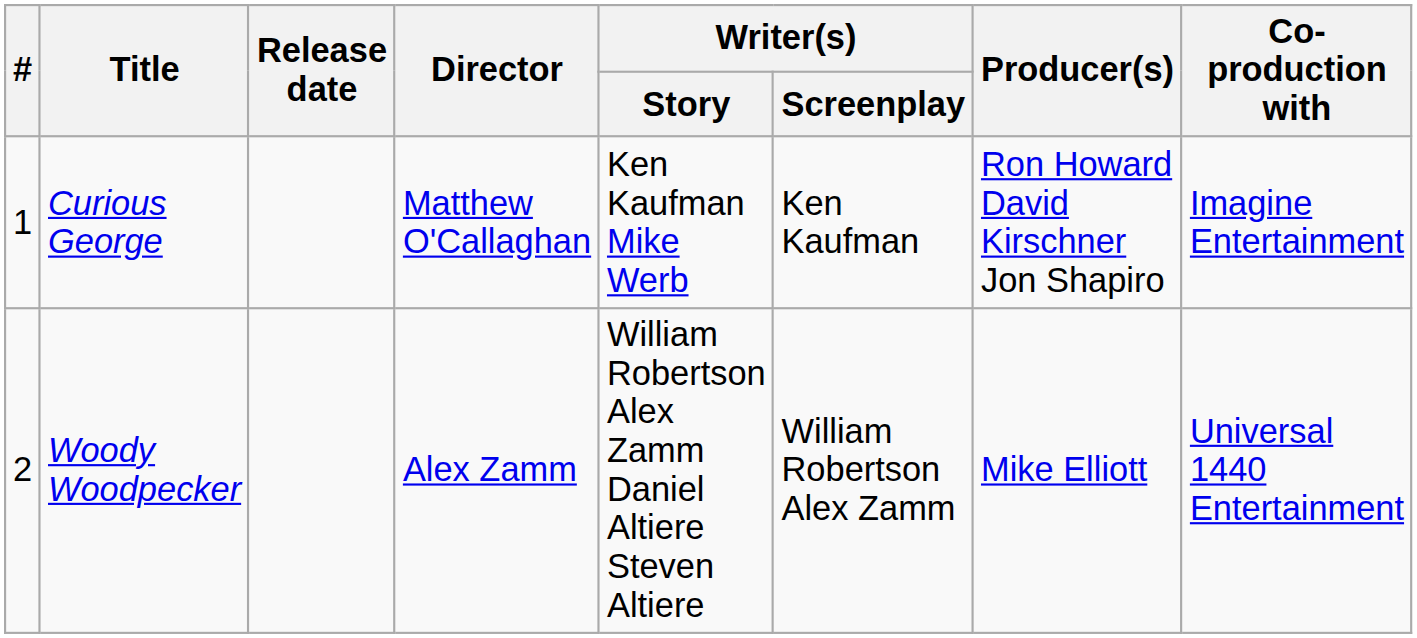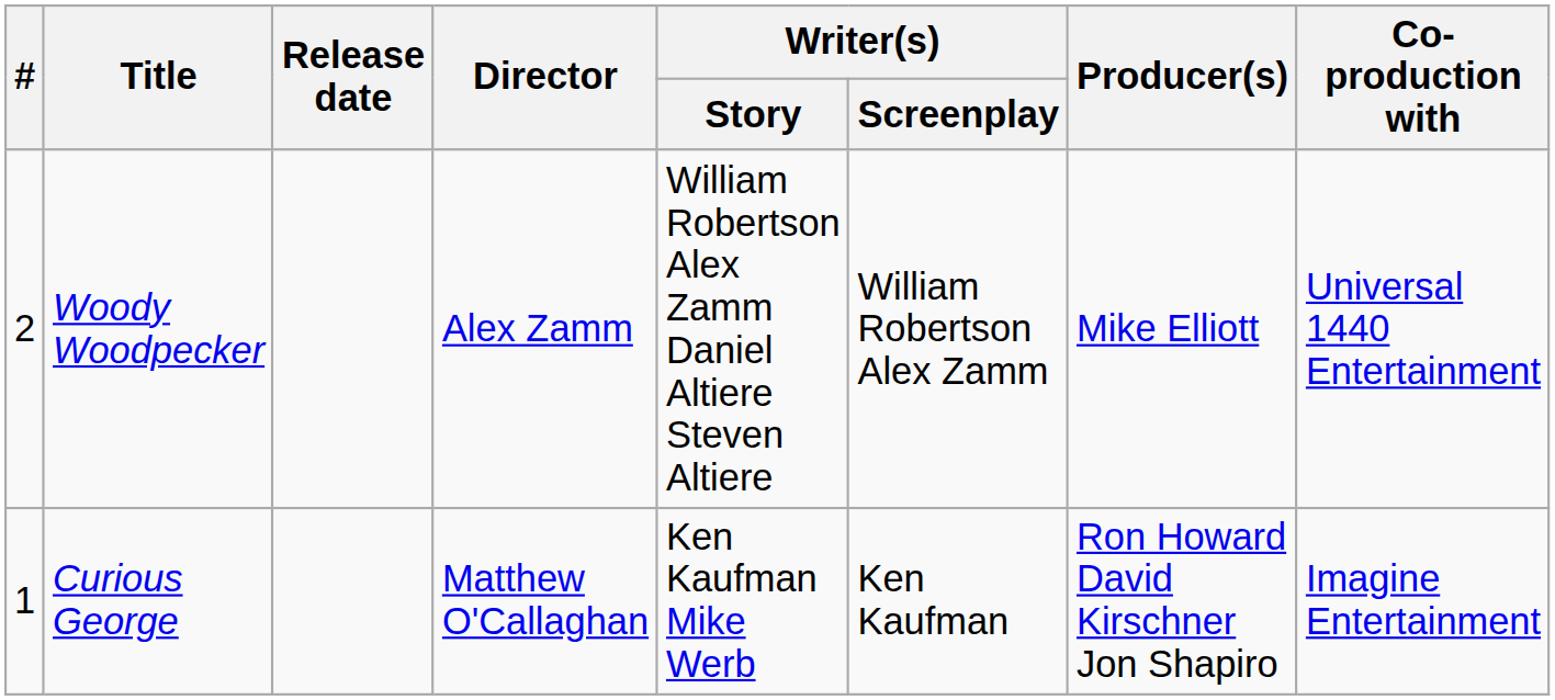 <table class="wikitable sortable" style="width:100%;">
 <tr>
 <th rowspan="2" style="width:10px;">#</th>
 <th rowspan="2" style="width:350px;">Title</th>
 <th rowspan="2">Release date</th>
 <th rowspan="2">Director</th>
 <th colspan="2">Writer(s)</th>
 <th rowspan="2">Producer(s)</th>
 <th rowspan="2">Co-production with</th>
 </tr>
 <tr>
 <th>Story</th>
 <th>Screenplay</th>
 </tr>
 <tr>
+<td style="text-align:left;">2</td>
+<td><em><a href='#'>Woody Woodpecker</a></em></td>
+<td></td>
+<td><a href='#'>Alex Zamm</a></td>
+<td>William Robertson<br>Alex Zamm<br>Daniel Altiere<br>Steven Altiere</td>
+<td>William Robertson<br>Alex Zamm</td>
+<td><a href='#'>Mike Elliott</a></td>
+<td><a href='#'>Universal 1440 Entertainment</a></td>
+</tr>
+<tr>
 <td style="text-align:left;">1</td>
 <td><em><a href='#'>Curious George</a></em></td>
 <td></td>
 <td><a href='#'>Matthew O'Callaghan</a></td>
 <td>Ken Kaufman<br><a href='#'>Mike Werb</a></td>
 <td>Ken Kaufman</td>
 <td><a href='#'>Ron Howard</a><br><a href='#'>David Kirschner</a><br>Jon Shapiro</td>
 <td><a href='#'>Imagine Entertainment</a></td>
 </tr>
-<tr>
-<td style="text-align:left;">2</td>
-<td><em><a href='#'>Woody Woodpecker</a></em></td>
-<td></td>
-<td><a href='#'>Alex Zamm</a></td>
-<td>William Robertson<br>Alex Zamm<br>Daniel Altiere<br>Steven Altiere</td>
-<td>William Robertson<br>Alex Zamm</td>
-<td><a href='#'>Mike Elliott</a></td>
-<td><a href='#'>Universal 1440 Entertainment</a></td>
-</tr>
 </table>
